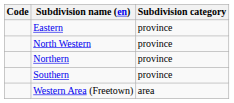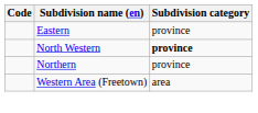 <table class="wikitable sortable">
 <tr>
 <th>Code</th>
 <th>Subdivision name (<a href='#'>en</a>)</th>
 <th>Subdivision category</th>
 </tr>
 <tr>
 <td></td>
 <td><a href='#'>Eastern</a></td>
 <td>province</td>
 </tr>
 <tr>
 <td></td>
 <td><a href='#'>North Western</a></td>
-<td>province</td>
+<td><strong>province</strong></td>
 </tr>
 <tr>
 <td></td>
 <td><a href='#'>Northern</a></td>
 <td>province</td>
 </tr>
 <tr>
 <td></td>
-<td><a href='#'>Southern</a></td>
-<td>province</td>
-</tr>
-<tr>
-<td></td>
 <td><a href='#'>Western Area</a> (Freetown)</td>
 <td>area</td>
 </tr>
 </table>
